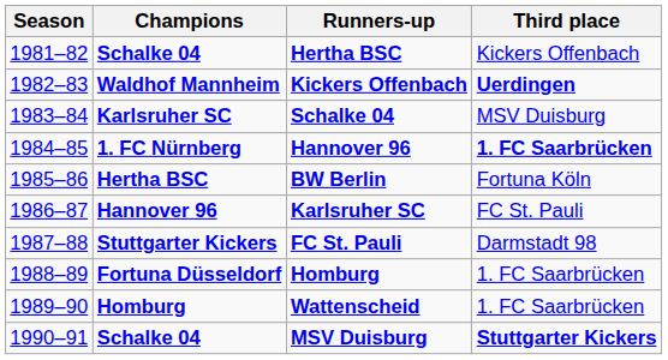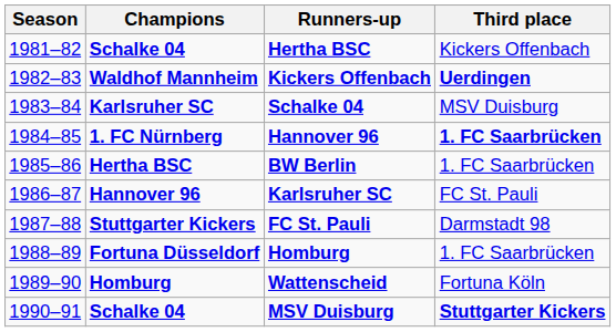 <table class="wikitable">
 <tr>
 <th>Season</th>
 <th>Champions</th>
 <th>Runners-up</th>
 <th>Third place</th>
 </tr>
 <tr>
 <td><a href='#'>1981–82</a></td>
 <td><strong><a href='#'>Schalke 04</a></strong></td>
 <td><strong><a href='#'>Hertha BSC</a></strong></td>
 <td><a href='#'>Kickers Offenbach</a></td>
 </tr>
 <tr>
 <td><a href='#'>1982–83</a></td>
 <td><strong><a href='#'>Waldhof Mannheim</a></strong></td>
 <td><strong><a href='#'>Kickers Offenbach</a></strong></td>
 <td><strong><a href='#'>Uerdingen</a></strong></td>
 </tr>
 <tr>
 <td><a href='#'>1983–84</a></td>
 <td><strong><a href='#'>Karlsruher SC</a></strong></td>
 <td><strong><a href='#'>Schalke 04</a></strong></td>
 <td><a href='#'>MSV Duisburg</a></td>
 </tr>
 <tr>
 <td><a href='#'>1984–85</a></td>
 <td><strong><a href='#'>1. FC Nürnberg</a></strong></td>
 <td><strong><a href='#'>Hannover 96</a></strong></td>
 <td><strong><a href='#'>1. FC Saarbrücken</a></strong></td>
 </tr>
 <tr>
 <td><a href='#'>1985–86</a></td>
 <td><strong><a href='#'>Hertha BSC</a></strong></td>
 <td><strong><a href='#'>BW Berlin</a></strong></td>
-<td><a href='#'>Fortuna Köln</a></td>
+<td><a href='#'>1. FC Saarbrücken</a></td>
 </tr>
 <tr>
 <td><a href='#'>1986–87</a></td>
 <td><strong><a href='#'>Hannover 96</a></strong></td>
 <td><strong><a href='#'>Karlsruher SC</a></strong></td>
 <td><a href='#'>FC St. Pauli</a></td>
 </tr>
 <tr>
 <td><a href='#'>1987–88</a></td>
 <td><strong><a href='#'>Stuttgarter Kickers</a></strong></td>
 <td><strong><a href='#'>FC St. Pauli</a></strong></td>
 <td><a href='#'>Darmstadt 98</a></td>
 </tr>
 <tr>
 <td><a href='#'>1988–89</a></td>
 <td><strong><a href='#'>Fortuna Düsseldorf</a></strong></td>
 <td><strong><a href='#'>Homburg</a></strong></td>
 <td><a href='#'>1. FC Saarbrücken</a></td>
 </tr>
 <tr>
 <td><a href='#'>1989–90</a></td>
 <td><strong><a href='#'>Homburg</a></strong></td>
 <td><strong><a href='#'>Wattenscheid</a></strong></td>
-<td><a href='#'>1. FC Saarbrücken</a></td>
+<td><a href='#'>Fortuna Köln</a></td>
 </tr>
 <tr>
 <td><a href='#'>1990–91</a></td>
 <td><strong><a href='#'>Schalke 04</a></strong></td>
 <td><strong><a href='#'>MSV Duisburg</a></strong></td>
 <td><strong><a href='#'>Stuttgarter Kickers</a></strong></td>
 </tr>
 </table>
